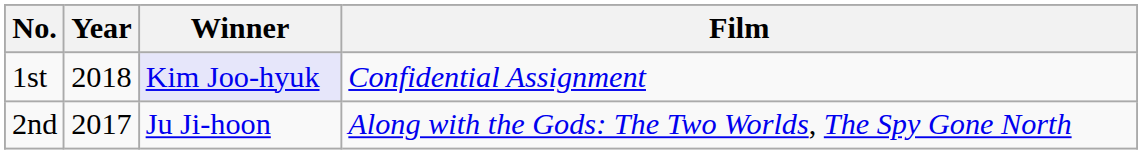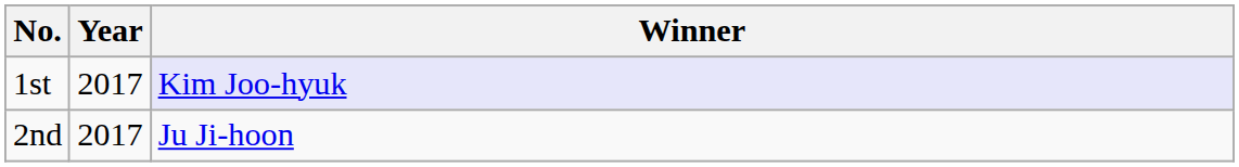 <table class="wikitable" style="width:600px">
 <tr>
 <th width=10>No.</th>
 <th width=10>Year</th>
 <th>Winner</th>
-<th>Film</th>
 </tr>
 <tr>
 <td>1st</td>
-<td>2018</td>
+<td>2017</td>
 <td style="background: lavender;"><a href='#'>Kim Joo-hyuk</a></td>
-<td><em><a href='#'>Confidential Assignment</a></em></td>
 </tr>
 <tr>
 <td>2nd</td>
 <td>2017</td>
 <td><a href='#'>Ju Ji-hoon</a></td>
-<td><em><a href='#'>Along with the Gods: The Two Worlds</a></em>, <em><a href='#'>The Spy Gone North</a></em></td>
 </tr>
 </table>
